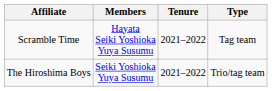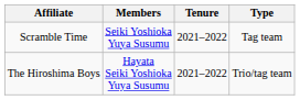 <table class="wikitable sortable" style="text-align:center;">
 <tr>
 <th>Affiliate</th>
 <th>Members</th>
 <th>Tenure</th>
 <th>Type</th>
 </tr>
 <tr>
 <td>Scramble Time</td>
-<td><a href='#'>Hayata</a><br><a href='#'>Seiki Yoshioka</a><br><a href='#'>Yuya Susumu</a></td>
+<td><a href='#'>Seiki Yoshioka</a><br><a href='#'>Yuya Susumu</a></td>
 <td>2021–2022</td>
 <td>Tag team</td>
 </tr>
 <tr>
 <td>The Hiroshima Boys</td>
-<td><a href='#'>Seiki Yoshioka</a><br><a href='#'>Yuya Susumu</a></td>
+<td><a href='#'>Hayata</a><br><a href='#'>Seiki Yoshioka</a><br><a href='#'>Yuya Susumu</a></td>
 <td>2021–2022</td>
 <td>Trio/tag team</td>
 </tr>
 </table>
